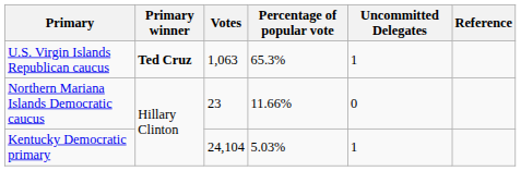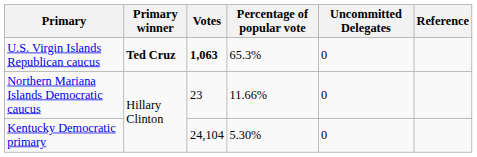 <table class="wikitable sortable">
 <tr>
 <th>Primary</th>
 <th>Primary winner</th>
 <th>Votes</th>
 <th>Percentage of popular vote</th>
 <th>Uncommitted Delegates</th>
 <th>Reference</th>
 </tr>
 <tr>
 <td><a href='#'>U.S. Virgin Islands Republican caucus</a></td>
 <td><strong>Ted Cruz</strong></td>
-<td>1,063</td>
+<td><strong>1,063</strong></td>
 <td>65.3%</td>
-<td>1</td>
+<td>0</td>
 <td></td>
 </tr>
 <tr>
 <td><a href='#'>Northern Mariana Islands Democratic caucus</a></td>
 <td rowspan=2>Hillary Clinton</td>
 <td>23</td>
 <td>11.66%</td>
 <td>0</td>
 <td></td>
 </tr>
 <tr>
 <td><a href='#'>Kentucky Democratic primary</a></td>
 <td>24,104</td>
-<td>5.03%</td>
-<td>1</td>
+<td>5.30%</td>
+<td>0</td>
 <td></td>
 </tr>
 </table>
